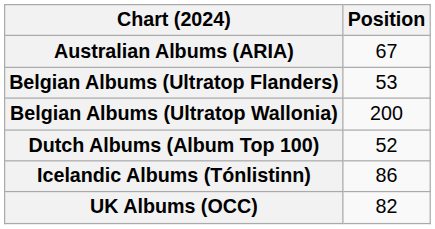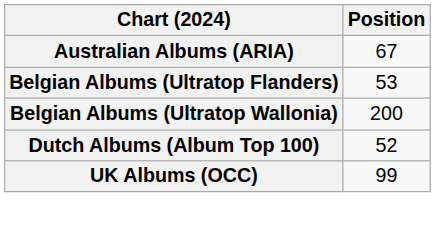 <table class="wikitable sortable plainrowheaders" style="text-align:center">
 <tr>
 <th scope="col">Chart (2024)</th>
 <th scope="col">Position</th>
 </tr>
 <tr>
 <th scope="row">Australian Albums (ARIA)</th>
 <td>67</td>
 </tr>
 <tr>
 <th scope="row">Belgian Albums (Ultratop Flanders)</th>
 <td>53</td>
 </tr>
 <tr>
 <th scope="row">Belgian Albums (Ultratop Wallonia)</th>
 <td>200</td>
 </tr>
 <tr>
 <th scope="row">Dutch Albums (Album Top 100)</th>
 <td>52</td>
 </tr>
 <tr>
-<th scope="row">Icelandic Albums (Tónlistinn)</th>
-<td>86</td>
-</tr>
-<tr>
 <th scope="row">UK Albums (OCC)</th>
-<td>82</td>
+<td>99</td>
 </tr>
 </table>
